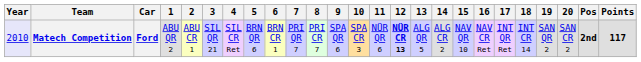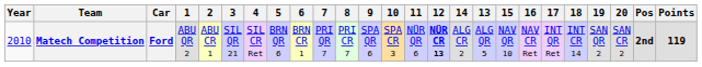 <table class="wikitable" border="1" style="text-align:center; font-size:90%;">
 <tr>
 <th>Year</th>
 <th>Team</th>
 <th>Car</th>
 <th>1</th>
 <th>2</th>
 <th>3</th>
 <th>4</th>
 <th>5</th>
 <th>6</th>
 <th>7</th>
 <th>8</th>
 <th>9</th>
 <th>10</th>
 <th>11</th>
 <th>12</th>
+<th>14</th>
 <th>13</th>
-<th>14</th>
 <th>15</th>
 <th>16</th>
 <th>17</th>
 <th>18</th>
 <th>19</th>
 <th>20</th>
 <th>Pos</th>
 <th>Points</th>
 </tr>
 <tr>
-<td style="background: lavender;"><a href='#'>2010</a></td>
+<td><a href='#'>2010</a></td>
 <th><a href='#'>Matech Competition</a></th>
 <th><a href='#'>Ford</a></th>
 <td style="background:#DFDFDF;"><a href='#'>ABU<br>QR</a><br><small>2<br></small></td>
 <td style="background:#FBFFBF;"><a href='#'>ABU<br>CR</a><br><small>1<br></small></td>
 <td style="background:#CFCFFF;"><a href='#'>SIL<br>QR</a><br><small>21<br></small></td>
 <td style="background:#EFCFFF;"><a href='#'>SIL<br>CR</a><br><small>Ret<br></small></td>
 <td style="background:#CFCFFF;"><a href='#'>BRN<br>QR</a><br><small>6<br></small></td>
 <td style="background:#FBFFBF;"><a href='#'>BRN<br>CR</a><br><small>1<br></small></td>
 <td style="background:#CFCFFF;"><a href='#'>PRI<br>QR</a><br><small>7<br></small></td>
 <td style="background:#DFFFDF;"><a href='#'>PRI<br>CR</a><br><small>7<br></small></td>
 <td style="background:#CFCFFF;"><a href='#'>SPA<br>QR</a><br><small>6<br></small></td>
 <td style="background:#FFDF9F;"><a href='#'>SPA<br>CR</a><br><small>3<br></small></td>
 <td style="background:#CFCFFF;"><a href='#'>NÜR<br>QR</a><br><small>6<br></small></td>
 <td style="background:#CFCFFF;"><strong><a href='#'>NÜR<br>CR</a><br><small>13<br></small></strong></td>
+<td style="background:#DFDFDF;"><a href='#'>ALG<br>CR</a><br><small>2<br></small></td>
 <td style="background:#CFCFFF;"><a href='#'>ALG<br>QR</a><br><small>5<br></small></td>
-<td style="background:#DFDFDF;"><a href='#'>ALG<br>CR</a><br><small>2<br></small></td>
 <td style="background:#CFCFFF;"><a href='#'>NAV<br>QR</a><br><small>10<br></small></td>
 <td style="background:#EFCFFF;"><a href='#'>NAV<br>CR</a><br><small>Ret<br></small></td>
 <td style="background:#EFCFFF;"><a href='#'>INT<br>QR</a><br><small>Ret<br></small></td>
 <td style="background:#CFCFFF;"><a href='#'>INT<br>CR</a><br><small>14<br></small></td>
 <td style="background:#DFDFDF;"><a href='#'>SAN<br>QR</a><br><small>2<br></small></td>
 <td style="background:#DFDFDF;"><a href='#'>SAN<br>CR</a><br><small>2<br></small></td>
 <td style="background:#DFDFDF;"><strong>2nd</strong></td>
-<td style="background:#DFDFDF;"><strong>117</strong></td>
+<td style="background:#DFDFDF;"><strong>119</strong></td>
 </tr>
 </table>
